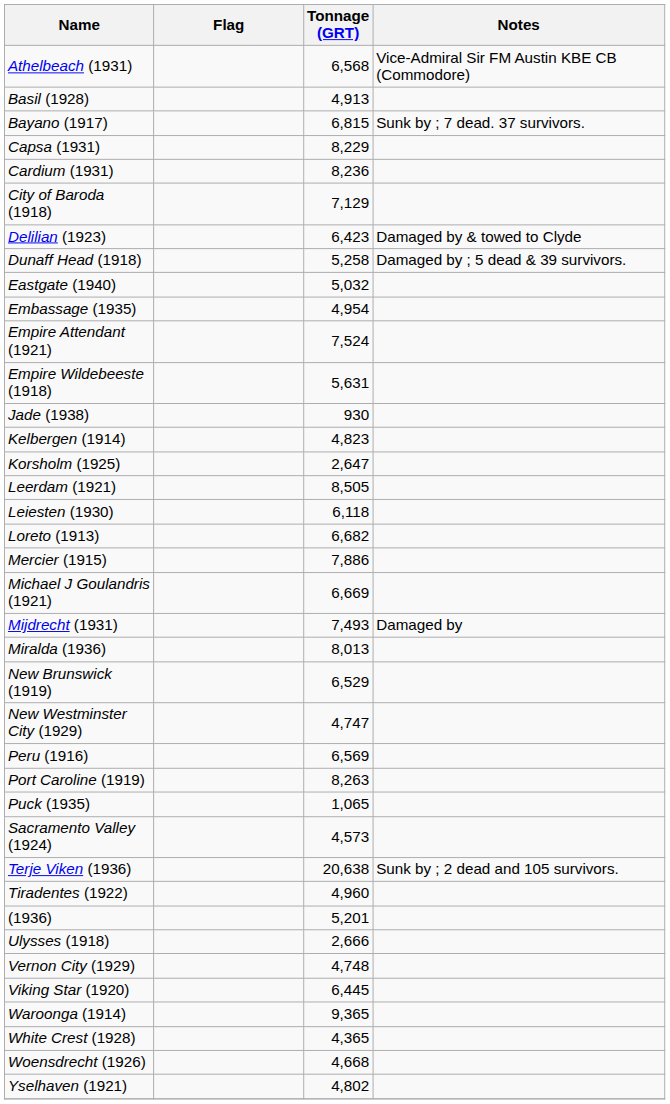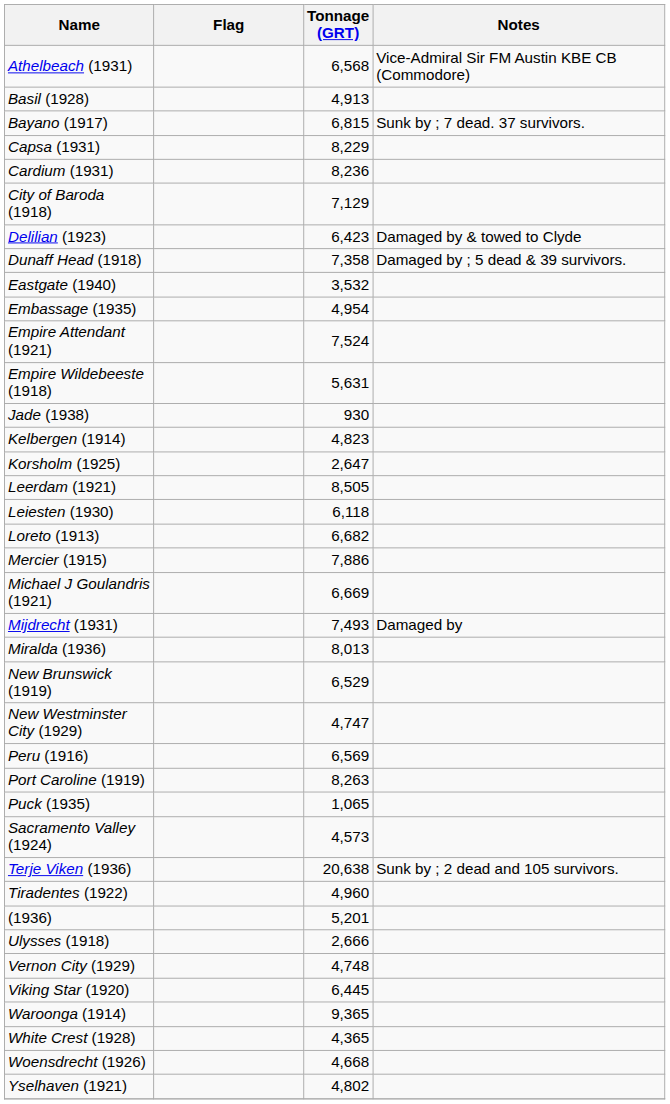 <table class="wikitable sortable">
 <tr>
 <th scope="col" width="150px">Name</th>
 <th scope="col" width="150px">Flag</th>
 <th scope="col" width="30px">Tonnage <a href='#'>(GRT)</a></th>
 <th scope="col" width="300px">Notes</th>
 </tr>
 <tr>
 <td align="left"><em><a href='#'>Athelbeach</a></em> (1931)</td>
 <td align="left"></td>
 <td align="right">6,568</td>
 <td align="left">Vice-Admiral Sir FM Austin KBE CB (Commodore)</td>
 </tr>
 <tr>
 <td align="left"><em>Basil</em> (1928)</td>
 <td align="left"></td>
 <td align="right">4,913</td>
 <td align="left"></td>
 </tr>
 <tr>
 <td align="left"><em>Bayano</em> (1917)</td>
 <td align="left"></td>
 <td align="right">6,815</td>
 <td align="left">Sunk by ; 7 dead. 37 survivors.</td>
 </tr>
 <tr>
 <td align="left"><em>Capsa</em> (1931)</td>
 <td align="left"></td>
 <td align="right">8,229</td>
 <td align="left"></td>
 </tr>
 <tr>
 <td align="left"><em>Cardium</em> (1931)</td>
 <td align="left"></td>
 <td align="right">8,236</td>
 <td align="left"></td>
 </tr>
 <tr>
 <td align="left"><em>City of Baroda</em> (1918)</td>
 <td align="left"></td>
 <td align="right">7,129</td>
 <td align="left"></td>
 </tr>
 <tr>
 <td align="left"><em><a href='#'>Delilian</a></em> (1923)</td>
 <td align="left"></td>
 <td align="right">6,423</td>
 <td align="left">Damaged by  & towed to Clyde</td>
 </tr>
 <tr>
 <td align="left"><em>Dunaff Head</em> (1918)</td>
 <td align="left"></td>
-<td align="right">5,258</td>
+<td align="right">7,358</td>
 <td align="left">Damaged by ; 5 dead & 39 survivors.</td>
 </tr>
 <tr>
 <td align="left"><em>Eastgate</em> (1940)</td>
 <td align="left"></td>
-<td align="right">5,032</td>
+<td align="right">3,532</td>
 <td align="left"></td>
 </tr>
 <tr>
 <td align="left"><em>Embassage</em> (1935)</td>
 <td align="left"></td>
 <td align="right">4,954</td>
 <td align="left"></td>
 </tr>
 <tr>
 <td align="left"><em>Empire Attendant</em> (1921)</td>
 <td align="left"></td>
 <td align="right">7,524</td>
 <td align="left"></td>
 </tr>
 <tr>
 <td align="left"><em>Empire Wildebeeste</em> (1918)</td>
 <td align="left"></td>
 <td align="right">5,631</td>
 <td align="left"></td>
 </tr>
 <tr>
 <td align="left"><em>Jade</em> (1938)</td>
 <td align="left"></td>
 <td align="right">930</td>
 <td align="left"></td>
 </tr>
 <tr>
 <td align="left"><em>Kelbergen</em> (1914)</td>
 <td align="left"></td>
 <td align="right">4,823</td>
 <td align="left"></td>
 </tr>
 <tr>
 <td align="left"><em>Korsholm</em> (1925)</td>
 <td align="left"></td>
 <td align="right">2,647</td>
 <td align="left"></td>
 </tr>
 <tr>
 <td align="left"><em>Leerdam</em> (1921)</td>
 <td align="left"></td>
 <td align="right">8,505</td>
 <td align="left"></td>
 </tr>
 <tr>
 <td align="left"><em>Leiesten</em> (1930)</td>
 <td align="left"></td>
 <td align="right">6,118</td>
 <td align="left"></td>
 </tr>
 <tr>
 <td align="left"><em>Loreto</em> (1913)</td>
 <td align="left"></td>
 <td align="right">6,682</td>
 <td align="left"></td>
 </tr>
 <tr>
 <td align="left"><em>Mercier</em> (1915)</td>
 <td align="left"></td>
 <td align="right">7,886</td>
 <td align="left"></td>
 </tr>
 <tr>
 <td align="left"><em>Michael J Goulandris</em> (1921)</td>
 <td align="left"></td>
 <td align="right">6,669</td>
 <td align="left"></td>
 </tr>
 <tr>
 <td align="left"><em><a href='#'>Mijdrecht</a></em> (1931)</td>
 <td align="left"></td>
 <td align="right">7,493</td>
 <td align="left">Damaged by </td>
 </tr>
 <tr>
 <td align="left"><em>Miralda</em> (1936)</td>
 <td align="left"></td>
 <td align="right">8,013</td>
 <td align="left"></td>
 </tr>
 <tr>
 <td align="left"><em>New Brunswick</em> (1919)</td>
 <td align="left"></td>
 <td align="right">6,529</td>
 <td align="left"></td>
 </tr>
 <tr>
 <td align="left"><em>New Westminster City</em> (1929)</td>
 <td align="left"></td>
 <td align="right">4,747</td>
 <td align="left"></td>
 </tr>
 <tr>
 <td align="left"><em>Peru</em> (1916)</td>
 <td align="left"></td>
 <td align="right">6,569</td>
 <td align="left"></td>
 </tr>
 <tr>
 <td align="left"><em>Port Caroline</em> (1919)</td>
 <td align="left"></td>
 <td align="right">8,263</td>
 <td align="left"></td>
 </tr>
 <tr>
 <td align="left"><em>Puck</em> (1935)</td>
 <td align="left"></td>
 <td align="right">1,065</td>
 <td align="left"></td>
 </tr>
 <tr>
 <td align="left"><em>Sacramento Valley</em> (1924)</td>
 <td align="left"></td>
 <td align="right">4,573</td>
 <td align="left"></td>
 </tr>
 <tr>
 <td align="left"><em><a href='#'>Terje Viken</a></em> (1936)</td>
 <td align="left"></td>
 <td align="right">20,638</td>
 <td align="left">Sunk by ; 2 dead and 105 survivors.</td>
 </tr>
 <tr>
 <td align="left"><em>Tiradentes</em> (1922)</td>
 <td align="left"></td>
 <td align="right">4,960</td>
 <td align="left"></td>
 </tr>
 <tr>
 <td align="left"> (1936)</td>
 <td align="left"></td>
 <td align="right">5,201</td>
 <td align="left"></td>
 </tr>
 <tr>
 <td align="left"><em>Ulysses</em> (1918)</td>
 <td align="left"></td>
 <td align="right">2,666</td>
 <td align="left"></td>
 </tr>
 <tr>
 <td align="left"><em>Vernon City</em> (1929)</td>
 <td align="left"></td>
 <td align="right">4,748</td>
 <td align="left"></td>
 </tr>
 <tr>
 <td align="left"><em>Viking Star</em> (1920)</td>
 <td align="left"></td>
 <td align="right">6,445</td>
 <td align="left"></td>
 </tr>
 <tr>
 <td align="left"><em>Waroonga</em> (1914)</td>
 <td align="left"></td>
 <td align="right">9,365</td>
 <td align="left"></td>
 </tr>
 <tr>
 <td align="left"><em>White Crest</em> (1928)</td>
 <td align="left"></td>
 <td align="right">4,365</td>
 <td align="left"></td>
 </tr>
 <tr>
 <td align="left"><em>Woensdrecht</em> (1926)</td>
 <td align="left"></td>
 <td align="right">4,668</td>
 <td align="left"></td>
 </tr>
 <tr>
 <td align="left"><em>Yselhaven</em> (1921)</td>
 <td align="left"></td>
 <td align="right">4,802</td>
 <td align="left"></td>
 </tr>
 <tr>
 </tr>
 </table>
